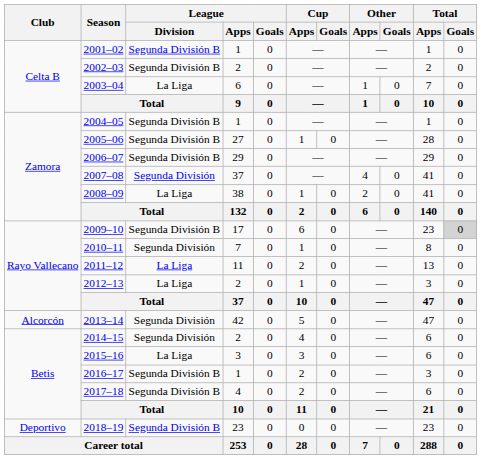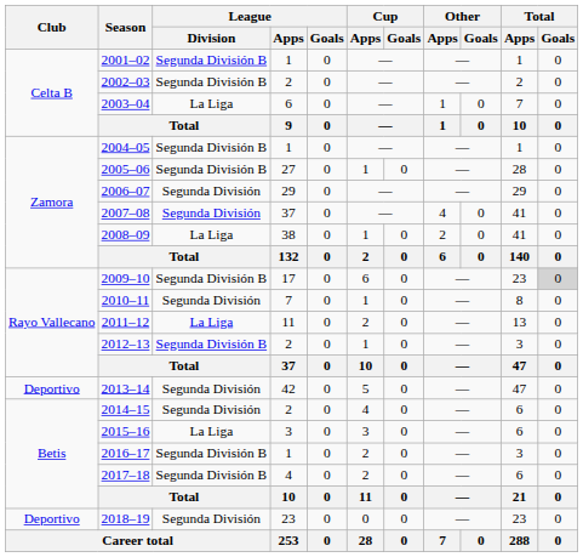 <table class="wikitable" style="text-align: center">
 <tr>
 <th rowspan=2>Club</th>
 <th rowspan=2>Season</th>
 <th colspan=3>League</th>
 <th colspan=2>Cup</th>
 <th colspan=2>Other</th>
 <th colspan=2>Total</th>
 </tr>
 <tr>
 <th>Division</th>
 <th>Apps</th>
 <th>Goals</th>
 <th>Apps</th>
 <th>Goals</th>
 <th>Apps</th>
 <th>Goals</th>
 <th>Apps</th>
 <th>Goals</th>
 </tr>
 <tr>
 <td rowspan=4><a href='#'>Celta B</a></td>
 <td><a href='#'>2001–02</a></td>
 <td><a href='#'>Segunda División B</a></td>
 <td>1</td>
 <td>0</td>
 <td colspan=2>—</td>
 <td colspan=2>—</td>
 <td>1</td>
 <td>0</td>
 </tr>
 <tr>
 <td><a href='#'>2002–03</a></td>
 <td>Segunda División B</td>
 <td>2</td>
 <td>0</td>
 <td colspan=2>—</td>
 <td colspan=2>—</td>
 <td>2</td>
 <td>0</td>
 </tr>
 <tr>
 <td><a href='#'>2003–04</a></td>
 <td>La Liga</td>
 <td>6</td>
 <td>0</td>
 <td colspan=2>—</td>
 <td>1</td>
 <td>0</td>
 <td>7</td>
 <td>0</td>
 </tr>
 <tr>
 <th colspan=2>Total</th>
 <th>9</th>
 <th>0</th>
 <th colspan=2>—</th>
 <th>1</th>
 <th>0</th>
 <th>10</th>
 <th>0</th>
 </tr>
 <tr>
 <td rowspan=6><a href='#'>Zamora</a></td>
 <td><a href='#'>2004–05</a></td>
 <td>Segunda División B</td>
 <td>1</td>
 <td>0</td>
 <td colspan=2>—</td>
 <td colspan=2>—</td>
 <td>1</td>
 <td>0</td>
 </tr>
 <tr>
 <td><a href='#'>2005–06</a></td>
 <td>Segunda División B</td>
 <td>27</td>
 <td>0</td>
 <td>1</td>
 <td>0</td>
 <td colspan=2>—</td>
 <td>28</td>
 <td>0</td>
 </tr>
 <tr>
 <td><a href='#'>2006–07</a></td>
-<td>Segunda División B</td>
+<td>Segunda División</td>
 <td>29</td>
 <td>0</td>
 <td colspan=2>—</td>
 <td colspan=2>—</td>
 <td>29</td>
 <td>0</td>
 </tr>
 <tr>
 <td><a href='#'>2007–08</a></td>
 <td><a href='#'>Segunda División</a></td>
 <td>37</td>
 <td>0</td>
 <td colspan=2>—</td>
 <td>4</td>
 <td>0</td>
 <td>41</td>
 <td>0</td>
 </tr>
 <tr>
 <td><a href='#'>2008–09</a></td>
 <td>La Liga</td>
 <td>38</td>
 <td>0</td>
 <td>1</td>
 <td>0</td>
 <td>2</td>
 <td>0</td>
 <td>41</td>
 <td>0</td>
 </tr>
 <tr>
 <th colspan=2>Total</th>
 <th>132</th>
 <th>0</th>
 <th>2</th>
 <th>0</th>
 <th>6</th>
 <th>0</th>
 <th>140</th>
 <th>0</th>
 </tr>
 <tr>
 <td rowspan=5><a href='#'>Rayo Vallecano</a></td>
 <td><a href='#'>2009–10</a></td>
 <td>Segunda División B</td>
 <td>17</td>
 <td>0</td>
 <td>6</td>
 <td>0</td>
 <td colspan=2>—</td>
 <td>23</td>
 <td style="background: lightgrey;">0</td>
 </tr>
 <tr>
 <td><a href='#'>2010–11</a></td>
 <td>Segunda División</td>
 <td>7</td>
 <td>0</td>
 <td>1</td>
 <td>0</td>
 <td colspan=2>—</td>
 <td>8</td>
 <td>0</td>
 </tr>
 <tr>
 <td><a href='#'>2011–12</a></td>
 <td><a href='#'>La Liga</a></td>
 <td>11</td>
 <td>0</td>
 <td>2</td>
 <td>0</td>
 <td colspan=2>—</td>
 <td>13</td>
 <td>0</td>
 </tr>
 <tr>
 <td><a href='#'>2012–13</a></td>
-<td>La Liga</td>
+<td><a href='#'>Segunda División B</a></td>
 <td>2</td>
 <td>0</td>
 <td>1</td>
 <td>0</td>
 <td colspan=2>—</td>
 <td>3</td>
 <td>0</td>
 </tr>
 <tr>
 <th colspan=2>Total</th>
 <th>37</th>
 <th>0</th>
 <th>10</th>
 <th>0</th>
 <th colspan=2>—</th>
 <th>47</th>
 <th>0</th>
 </tr>
 <tr>
-<td><a href='#'>Alcorcón</a></td>
+<td><a href='#'>Deportivo</a></td>
 <td><a href='#'>2013–14</a></td>
 <td>Segunda División</td>
 <td>42</td>
 <td>0</td>
 <td>5</td>
 <td>0</td>
 <td colspan=2>—</td>
 <td>47</td>
 <td>0</td>
 </tr>
 <tr>
 <td rowspan=5><a href='#'>Betis</a></td>
 <td><a href='#'>2014–15</a></td>
 <td>Segunda División</td>
 <td>2</td>
 <td>0</td>
 <td>4</td>
 <td>0</td>
 <td colspan=2>—</td>
 <td>6</td>
 <td>0</td>
 </tr>
 <tr>
 <td><a href='#'>2015–16</a></td>
 <td>La Liga</td>
 <td>3</td>
 <td>0</td>
 <td>3</td>
 <td>0</td>
 <td colspan=2>—</td>
 <td>6</td>
 <td>0</td>
 </tr>
 <tr>
 <td><a href='#'>2016–17</a></td>
 <td>Segunda División B</td>
 <td>1</td>
 <td>0</td>
 <td>2</td>
 <td>0</td>
 <td colspan=2>—</td>
 <td>3</td>
 <td>0</td>
 </tr>
 <tr>
 <td><a href='#'>2017–18</a></td>
 <td>Segunda División B</td>
 <td>4</td>
 <td>0</td>
 <td>2</td>
 <td>0</td>
 <td colspan=2>—</td>
 <td>6</td>
 <td>0</td>
 </tr>
 <tr>
 <th colspan=2>Total</th>
 <th>10</th>
 <th>0</th>
 <th>11</th>
 <th>0</th>
 <th colspan=2>—</th>
 <th>21</th>
 <th>0</th>
 </tr>
 <tr>
 <td><a href='#'>Deportivo</a></td>
 <td><a href='#'>2018–19</a></td>
-<td><a href='#'>Segunda División B</a></td>
+<td>Segunda División</td>
 <td>23</td>
 <td>0</td>
 <td>0</td>
 <td>0</td>
 <td colspan=2>—</td>
 <td>23</td>
 <td>0</td>
 </tr>
 <tr>
 <th colspan=3>Career total</th>
 <th>253</th>
 <th>0</th>
 <th>28</th>
 <th>0</th>
 <th>7</th>
 <th>0</th>
 <th>288</th>
 <th>0</th>
 </tr>
 </table>
